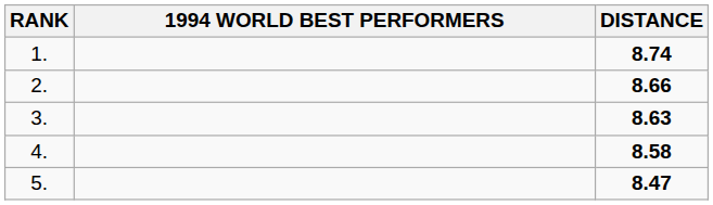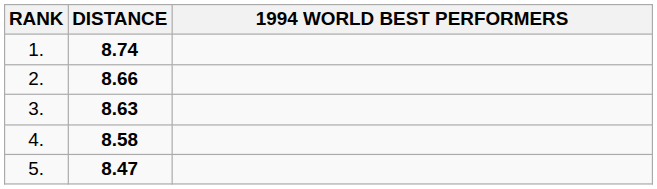 <table class=wikitable>
 <tr>
 <th>RANK</th>
+<th align="center" style="width: 5em">DISTANCE</th>
 <th align="center" style="width: 25em">1994 WORLD BEST PERFORMERS</th>
-<th align="center" style="width: 5em">DISTANCE</th>
 </tr>
 <tr>
 <td align="center">1.</td>
+<td align="center"><strong>8.74</strong></td>
 <td></td>
-<td align="center"><strong>8.74</strong></td>
 </tr>
 <tr>
 <td align="center">2.</td>
+<td align="center"><strong>8.66</strong></td>
 <td></td>
-<td align="center"><strong>8.66</strong></td>
 </tr>
 <tr>
 <td align="center">3.</td>
+<td align="center"><strong>8.63</strong></td>
 <td></td>
-<td align="center"><strong>8.63</strong></td>
 </tr>
 <tr>
 <td align="center">4.</td>
+<td align="center"><strong>8.58</strong></td>
 <td></td>
-<td align="center"><strong>8.58</strong></td>
 </tr>
 <tr>
 <td align="center">5.</td>
+<td align="center"><strong>8.47</strong></td>
 <td></td>
-<td align="center"><strong>8.47</strong></td>
 </tr>
 </table>
